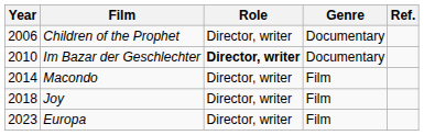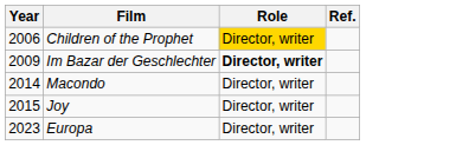 <table class="wikitable">
 <tr>
 <th>Year</th>
 <th>Film</th>
 <th>Role</th>
-<th>Genre</th>
 <th>Ref.</th>
 </tr>
 <tr>
 <td>2006</td>
 <td><em>Children of the Prophet</em></td>
-<td>Director, writer</td>
-<td>Documentary</td>
+<td style="background: gold;">Director, writer</td>
 <td></td>
 </tr>
 <tr>
-<td>2010</td>
+<td>2009</td>
 <td><em>Im Bazar der Geschlechter</em></td>
 <td><strong>Director, writer</strong></td>
-<td>Documentary</td>
 <td></td>
 </tr>
 <tr>
 <td>2014</td>
 <td><em>Macondo</em></td>
 <td>Director, writer</td>
-<td>Film</td>
 <td></td>
 </tr>
 <tr>
-<td>2018</td>
+<td>2015</td>
 <td><em>Joy</em></td>
 <td>Director, writer</td>
-<td>Film</td>
 <td></td>
 </tr>
 <tr>
 <td>2023</td>
 <td><em>Europa</em></td>
 <td>Director, writer</td>
-<td>Film</td>
 <td></td>
 </tr>
 </table>
